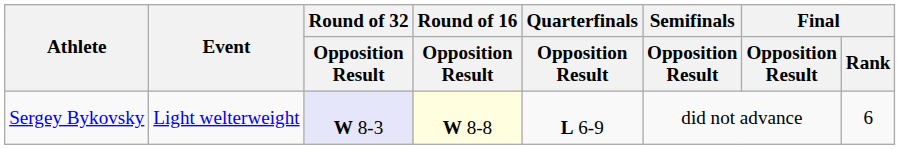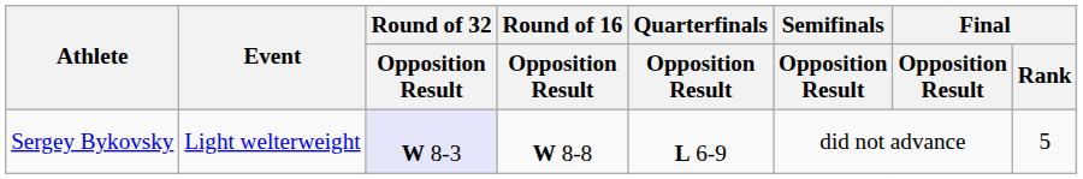 <table class=wikitable style="font-size:90%; text-align:center">
 <tr>
 <th rowspan="2">Athlete</th>
 <th rowspan="2">Event</th>
 <th>Round of 32</th>
 <th>Round of 16</th>
 <th>Quarterfinals</th>
 <th>Semifinals</th>
 <th colspan="2">Final</th>
 </tr>
 <tr>
 <th>Opposition<br>Result</th>
 <th>Opposition<br>Result</th>
 <th>Opposition<br>Result</th>
 <th>Opposition<br>Result</th>
 <th>Opposition<br>Result</th>
 <th>Rank</th>
 </tr>
 <tr>
 <td align=left><a href='#'>Sergey Bykovsky</a></td>
 <td align=left><a href='#'>Light welterweight</a></td>
 <td style="background: lavender;"><br><strong>W</strong> 8-3</td>
-<td style="background: lightyellow;"><br><strong>W</strong> 8-8</td>
+<td><br><strong>W</strong> 8-8</td>
 <td><br><strong>L</strong> 6-9</td>
 <td colspan="2">did not advance</td>
-<td>6</td>
+<td>5</td>
 </tr>
 </table>
